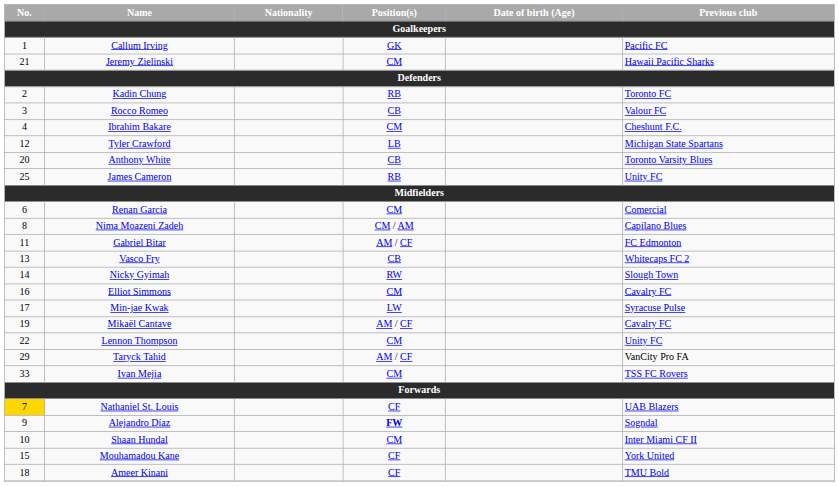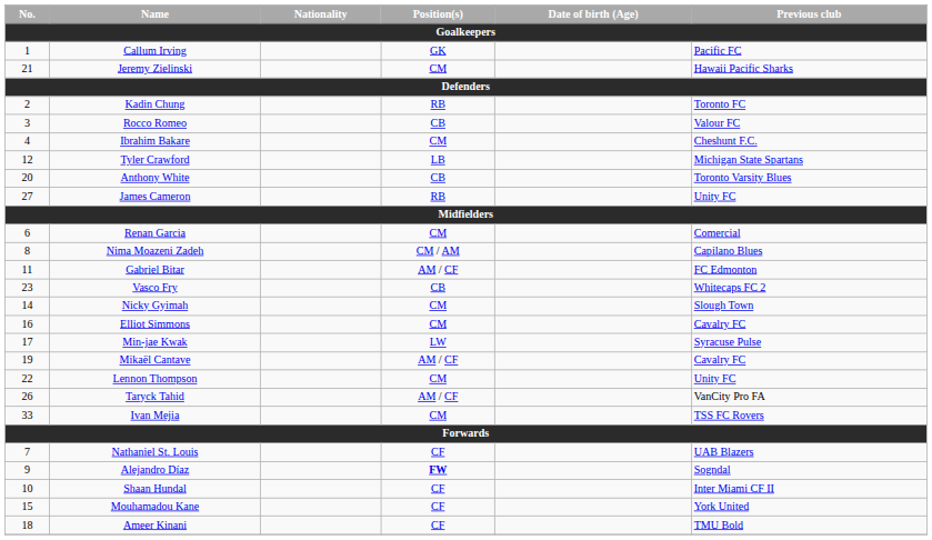 <table class="wikitable" style="text-align:center; font-size:86%; width:90%;">
 <tr>
 <th style="background:#a9a9a9; color:white; text-align:center;">No.</th>
 <th style="background:#a9a9a9; color:white; text-align:center;">Name</th>
 <th style="background:#a9a9a9; color:white; text-align:center;">Nationality</th>
 <th style="background:#a9a9a9; color:white; text-align:center;">Position(s)</th>
 <th style="background:#a9a9a9; color:white; text-align:center;">Date of birth (Age)</th>
 <th style="background:#a9a9a9; color:white; text-align:center;">Previous club</th>
 </tr>
 <tr>
 <th colspan="7" style="background:#2b2b2b; color:white; text-align:center;">Goalkeepers</th>
 </tr>
 <tr>
 <td>1</td>
 <td><a href='#'>Callum Irving</a></td>
 <td></td>
 <td><a href='#'>GK</a></td>
 <td></td>
 <td align="left"> <a href='#'>Pacific FC</a></td>
 </tr>
 <tr>
 <td>21</td>
 <td><a href='#'>Jeremy Zielinski</a></td>
 <td></td>
 <td><a href='#'>CM</a></td>
 <td></td>
 <td align="left"> <a href='#'>Hawaii Pacific Sharks</a></td>
 </tr>
 <tr>
 <th colspan="7" style="background:#2b2b2b; color:white; text-align:center;">Defenders</th>
 </tr>
 <tr>
 <td>2</td>
 <td><a href='#'>Kadin Chung</a> </td>
 <td></td>
 <td><a href='#'>RB</a></td>
 <td></td>
 <td align="left"> <a href='#'>Toronto FC</a></td>
 </tr>
 <tr>
 <td>3</td>
 <td><a href='#'>Rocco Romeo</a></td>
 <td></td>
 <td><a href='#'>CB</a></td>
 <td></td>
 <td align="left"> <a href='#'>Valour FC</a></td>
 </tr>
 <tr>
 <td>4</td>
 <td><a href='#'>Ibrahim Bakare</a></td>
 <td></td>
 <td><a href='#'>CM</a></td>
 <td></td>
 <td align="left"> <a href='#'>Cheshunt F.C.</a></td>
 </tr>
 <tr>
 <td>12</td>
 <td><a href='#'>Tyler Crawford</a></td>
 <td></td>
 <td><a href='#'>LB</a></td>
 <td></td>
 <td align="left"> <a href='#'>Michigan State Spartans</a></td>
 </tr>
 <tr>
 <td>20</td>
 <td><a href='#'>Anthony White</a></td>
 <td></td>
 <td><a href='#'>CB</a></td>
 <td></td>
 <td align="left"> <a href='#'>Toronto Varsity Blues</a></td>
 </tr>
 <tr>
-<td>25</td>
+<td>27</td>
 <td><a href='#'>James Cameron</a></td>
 <td></td>
 <td><a href='#'>RB</a></td>
 <td></td>
 <td align="left"> <a href='#'>Unity FC</a></td>
 </tr>
 <tr>
 <th colspan="7" style="background:#2b2b2b; color:white; text-align:center;">Midfielders</th>
 </tr>
 <tr>
 <td>6</td>
 <td><a href='#'>Renan Garcia</a></td>
 <td></td>
 <td><a href='#'>CM</a></td>
 <td></td>
 <td align="left"> <a href='#'>Comercial</a></td>
 </tr>
 <tr>
 <td>8</td>
 <td><a href='#'>Nima Moazeni Zadeh</a></td>
 <td></td>
 <td><a href='#'>CM</a> / <a href='#'>AM</a></td>
 <td></td>
 <td align="left"> <a href='#'>Capilano Blues</a></td>
 </tr>
 <tr>
 <td>11</td>
 <td><a href='#'>Gabriel Bitar</a></td>
 <td></td>
 <td><a href='#'>AM</a> / <a href='#'>CF</a></td>
 <td></td>
 <td align="left"> <a href='#'>FC Edmonton</a></td>
 </tr>
 <tr>
-<td>13</td>
+<td>23</td>
 <td><a href='#'>Vasco Fry</a></td>
 <td></td>
 <td><a href='#'>CB</a></td>
 <td></td>
 <td align="left"> <a href='#'>Whitecaps FC 2</a></td>
 </tr>
 <tr>
 <td>14</td>
 <td><a href='#'>Nicky Gyimah</a></td>
 <td></td>
-<td><a href='#'>RW</a></td>
+<td><a href='#'>CM</a></td>
 <td></td>
 <td align="left"> <a href='#'>Slough Town</a></td>
 </tr>
 <tr>
 <td>16</td>
 <td><a href='#'>Elliot Simmons</a></td>
 <td></td>
 <td><a href='#'>CM</a></td>
 <td></td>
 <td align="left"> <a href='#'>Cavalry FC</a></td>
 </tr>
 <tr>
 <td>17</td>
 <td><a href='#'>Min-jae Kwak</a></td>
 <td></td>
 <td><a href='#'>LW</a></td>
 <td></td>
 <td align="left"> <a href='#'>Syracuse Pulse</a></td>
 </tr>
 <tr>
 <td>19</td>
 <td><a href='#'>Mikaël Cantave</a></td>
 <td></td>
 <td><a href='#'>AM</a> / <a href='#'>CF</a></td>
 <td></td>
 <td align="left"> <a href='#'>Cavalry FC</a></td>
 </tr>
 <tr>
 <td>22</td>
 <td><a href='#'>Lennon Thompson</a></td>
 <td></td>
 <td><a href='#'>CM</a></td>
 <td></td>
 <td align="left"> <a href='#'>Unity FC</a></td>
 </tr>
 <tr>
-<td>29</td>
+<td>26</td>
 <td><a href='#'>Taryck Tahid</a></td>
 <td></td>
 <td><a href='#'>AM</a> / <a href='#'>CF</a></td>
 <td></td>
 <td align="left"> VanCity Pro FA</td>
 </tr>
 <tr>
 <td>33</td>
 <td><a href='#'>Ivan Mejia</a></td>
 <td></td>
 <td><a href='#'>CM</a></td>
 <td></td>
 <td align="left"> <a href='#'>TSS FC Rovers</a></td>
 </tr>
 <tr>
 <th colspan="7" style="background:#2b2b2b; color:white; text-align:center;">Forwards</th>
 </tr>
 <tr>
-<td style="background: gold;">7</td>
+<td>7</td>
 <td><a href='#'>Nathaniel St. Louis</a></td>
 <td></td>
 <td><a href='#'>CF</a></td>
 <td></td>
 <td align="left"> <a href='#'>UAB Blazers</a></td>
 </tr>
 <tr>
 <td>9</td>
 <td><a href='#'>Alejandro Díaz</a></td>
 <td></td>
 <td><strong><a href='#'>FW</a></strong></td>
 <td></td>
 <td align="left"> <a href='#'>Sogndal</a></td>
 </tr>
 <tr>
 <td>10</td>
 <td><a href='#'>Shaan Hundal</a></td>
 <td></td>
-<td><a href='#'>CM</a></td>
+<td><a href='#'>CF</a></td>
 <td></td>
 <td align="left"> <a href='#'>Inter Miami CF II</a></td>
 </tr>
 <tr>
 <td>15</td>
 <td><a href='#'>Mouhamadou Kane</a></td>
 <td></td>
 <td><a href='#'>CF</a></td>
 <td></td>
 <td align="left"> <a href='#'>York United</a></td>
 </tr>
 <tr>
 <td>18</td>
 <td><a href='#'>Ameer Kinani</a></td>
 <td></td>
 <td><a href='#'>CF</a></td>
 <td></td>
 <td align="left"> <a href='#'>TMU Bold</a></td>
 </tr>
 <tr>
 </tr>
 </table>
